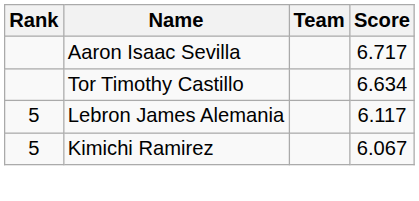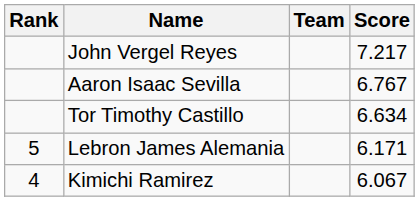 <table class="wikitable" style="text-align:center">
 <tr>
 <th>Rank</th>
 <th>Name</th>
 <th>Team</th>
 <th>Score</th>
 </tr>
 <tr>
 <td></td>
+<td align="left">John Vergel Reyes</td>
+<td align="left"></td>
+<td>7.217</td>
+</tr>
+<tr>
+<td></td>
 <td align="left">Aaron Isaac Sevilla</td>
 <td align="left"></td>
-<td>6.717</td>
+<td>6.767</td>
 </tr>
 <tr>
 <td></td>
 <td align="left">Tor Timothy Castillo</td>
 <td align="left"></td>
 <td>6.634</td>
 </tr>
 <tr>
 <td>5</td>
 <td align="left">Lebron James Alemania</td>
 <td align="left"></td>
-<td>6.117</td>
+<td>6.171</td>
 </tr>
 <tr>
-<td>5</td>
+<td>4</td>
 <td align="left">Kimichi Ramirez</td>
 <td align="left"></td>
 <td>6.067</td>
 </tr>
 </table>
